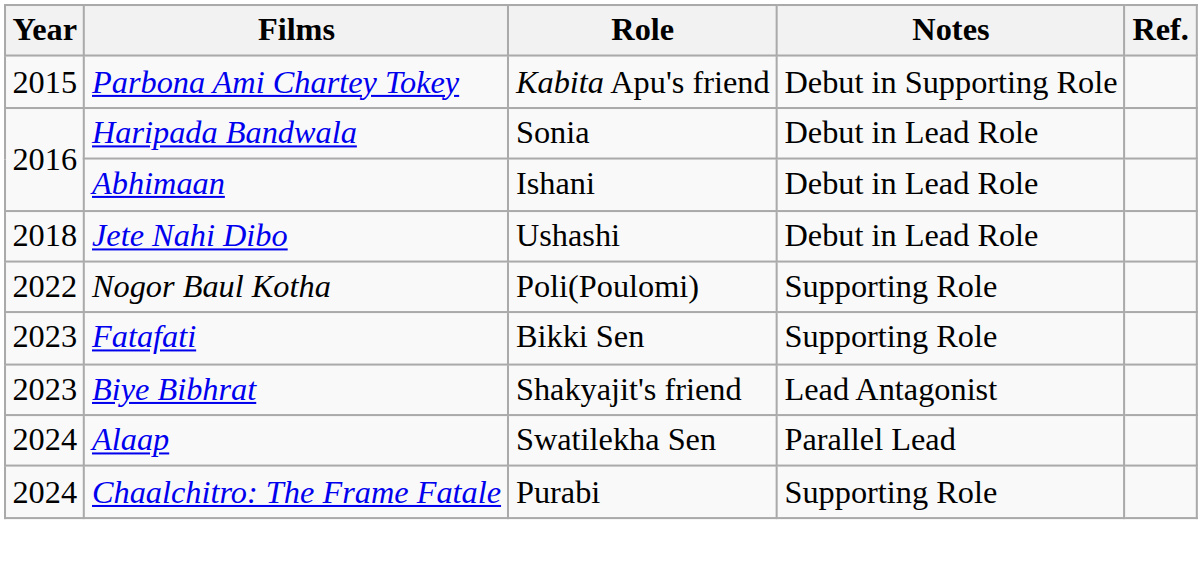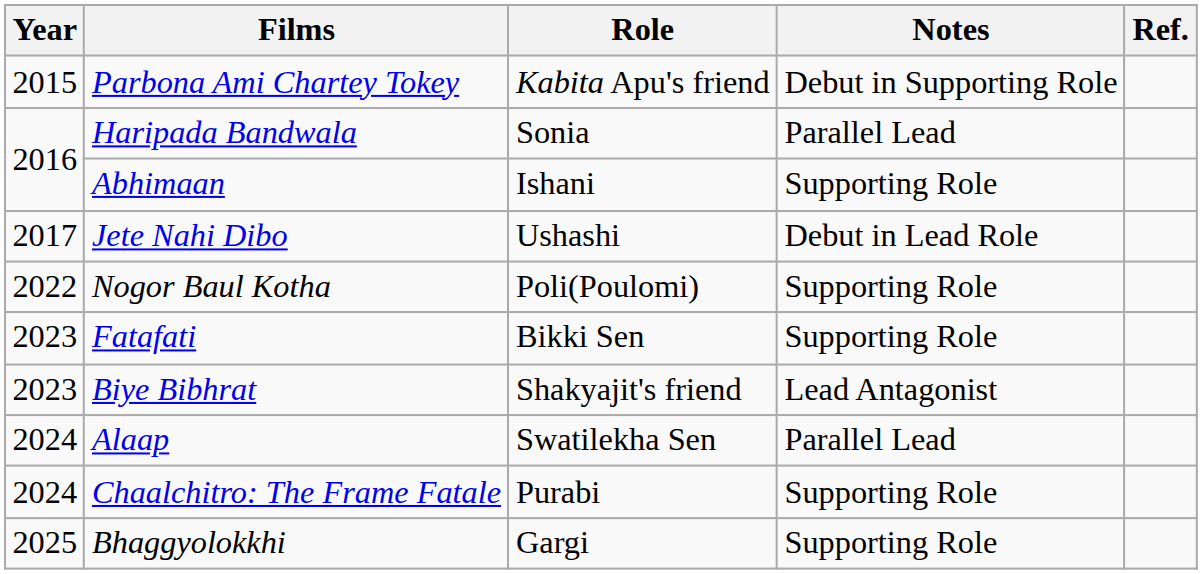 <table class="wikitable plainrowheaders sortable">
 <tr>
 <th scope="col">Year</th>
 <th scope="col">Films</th>
 <th scope="col">Role</th>
 <th scope="col">Notes</th>
 <th scope="col">Ref.</th>
 </tr>
 <tr>
 <td>2015</td>
 <td><em><a href='#'>Parbona Ami Chartey Tokey</a></em></td>
 <td><em>Kabita</em> Apu's friend</td>
 <td>Debut in Supporting Role</td>
 <td></td>
 </tr>
 <tr>
 <td rowspan="2">2016</td>
 <td><em><a href='#'>Haripada Bandwala</a></em></td>
 <td>Sonia</td>
-<td>Debut in Lead Role</td>
+<td>Parallel Lead</td>
 <td></td>
 </tr>
 <tr>
 <td><em><a href='#'>Abhimaan</a></em></td>
 <td>Ishani</td>
-<td>Debut in Lead Role</td>
+<td>Supporting Role</td>
 <td></td>
 </tr>
 <tr>
-<td>2018</td>
+<td>2017</td>
 <td><em><a href='#'>Jete Nahi Dibo</a></em></td>
 <td>Ushashi</td>
 <td>Debut in Lead Role</td>
 <td></td>
 </tr>
 <tr>
 <td>2022</td>
 <td><em>Nogor Baul Kotha</em></td>
 <td>Poli(Poulomi)</td>
 <td>Supporting Role</td>
 <td></td>
 </tr>
 <tr>
 <td>2023</td>
 <td><em><a href='#'>Fatafati</a></em></td>
 <td>Bikki Sen</td>
 <td>Supporting Role</td>
 <td></td>
 </tr>
 <tr>
 <td>2023</td>
 <td><em><a href='#'>Biye Bibhrat</a></em></td>
 <td>Shakyajit's friend</td>
 <td>Lead Antagonist</td>
 <td></td>
 </tr>
 <tr>
 <td>2024</td>
 <td><em><a href='#'>Alaap</a></em></td>
 <td>Swatilekha Sen</td>
 <td>Parallel Lead</td>
 <td></td>
 </tr>
 <tr>
 <td>2024</td>
 <td><em><a href='#'>Chaalchitro: The Frame Fatale</a></em></td>
 <td>Purabi</td>
 <td>Supporting Role</td>
 <td></td>
 </tr>
+<tr>
+<td>2025</td>
+<td><em>Bhaggyolokkhi</em></td>
+<td>Gargi</td>
+<td>Supporting Role</td>
+<td></td>
+</tr>
 </table>
